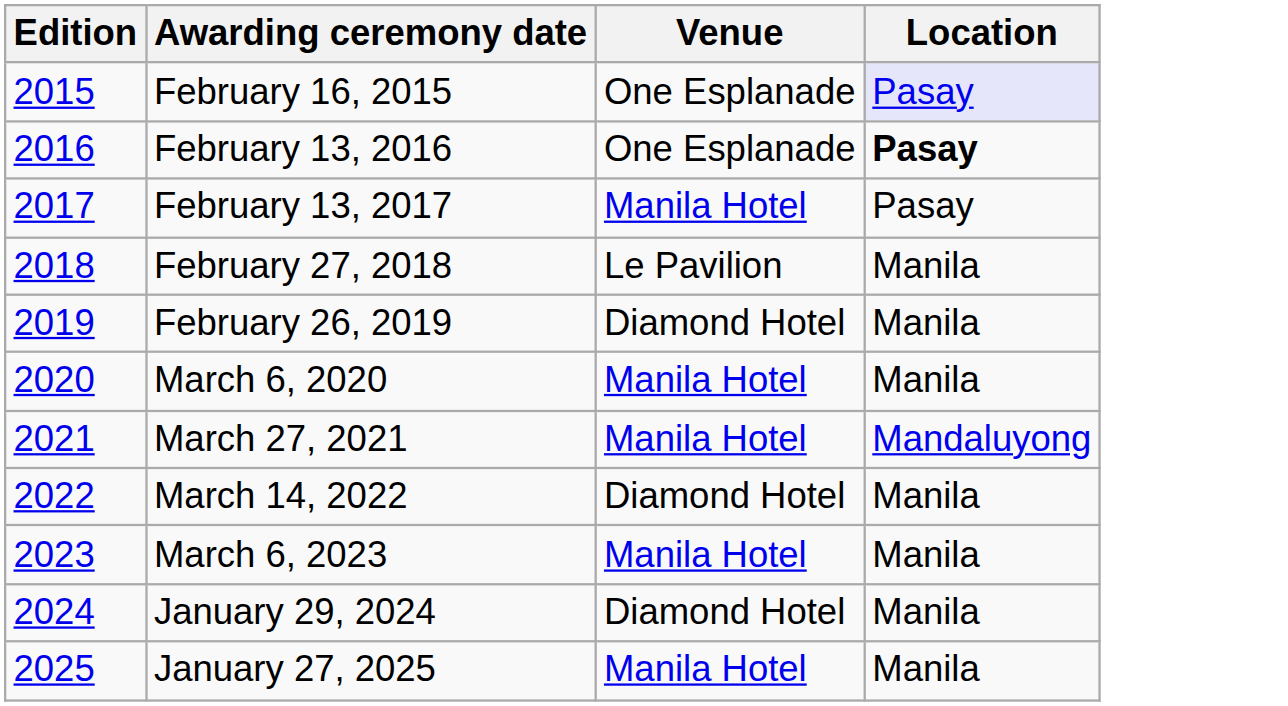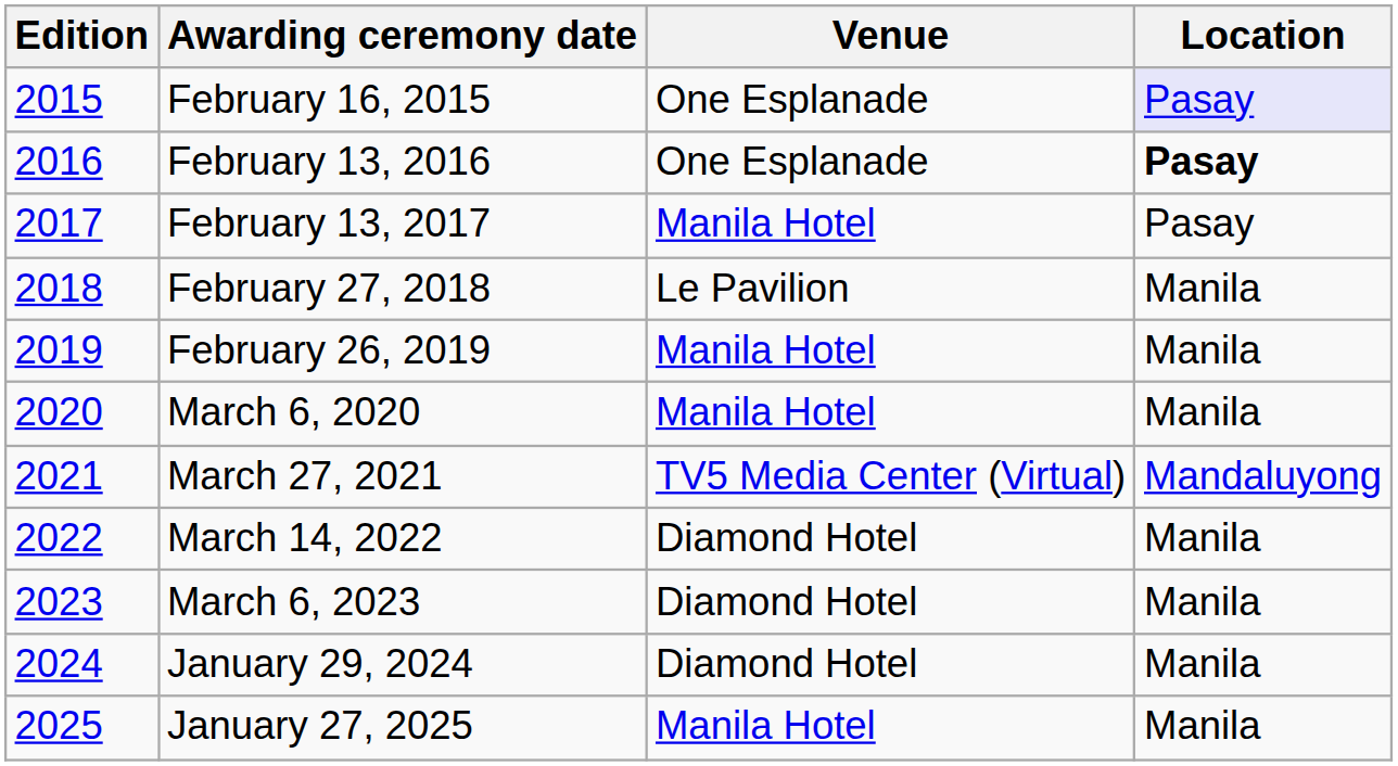 <table class="wikitable">
 <tr>
 <th>Edition</th>
 <th>Awarding ceremony date</th>
 <th>Venue</th>
 <th>Location</th>
 </tr>
 <tr>
 <td><a href='#'>2015</a></td>
 <td>February 16, 2015</td>
 <td>One Esplanade</td>
 <td style="background: lavender;"><a href='#'>Pasay</a></td>
 </tr>
 <tr>
 <td><a href='#'>2016</a></td>
 <td>February 13, 2016</td>
 <td>One Esplanade</td>
 <td><strong>Pasay</strong></td>
 </tr>
 <tr>
 <td><a href='#'>2017</a></td>
 <td>February 13, 2017</td>
 <td><a href='#'>Manila Hotel</a></td>
 <td>Pasay</td>
 </tr>
 <tr>
 <td><a href='#'>2018</a></td>
 <td>February 27, 2018</td>
 <td>Le Pavilion</td>
 <td>Manila</td>
 </tr>
 <tr>
 <td><a href='#'>2019</a></td>
 <td>February 26, 2019</td>
-<td>Diamond Hotel</td>
+<td><a href='#'>Manila Hotel</a></td>
 <td>Manila</td>
 </tr>
 <tr>
 <td><a href='#'>2020</a></td>
 <td>March 6, 2020</td>
 <td><a href='#'>Manila Hotel</a></td>
 <td>Manila</td>
 </tr>
 <tr>
 <td><a href='#'>2021</a></td>
 <td>March 27, 2021</td>
-<td><a href='#'>Manila Hotel</a></td>
+<td><a href='#'>TV5 Media Center</a> (<a href='#'>Virtual</a>)</td>
 <td><a href='#'>Mandaluyong</a></td>
 </tr>
 <tr>
 <td><a href='#'>2022</a></td>
 <td>March 14, 2022</td>
 <td>Diamond Hotel</td>
 <td>Manila</td>
 </tr>
 <tr>
 <td><a href='#'>2023</a></td>
 <td>March 6, 2023</td>
-<td><a href='#'>Manila Hotel</a></td>
+<td>Diamond Hotel</td>
 <td>Manila</td>
 </tr>
 <tr>
 <td><a href='#'>2024</a></td>
 <td>January 29, 2024</td>
 <td>Diamond Hotel</td>
 <td>Manila</td>
 </tr>
 <tr>
 <td><a href='#'>2025</a></td>
 <td>January 27, 2025</td>
 <td><a href='#'>Manila Hotel</a></td>
 <td>Manila</td>
 </tr>
 </table>
